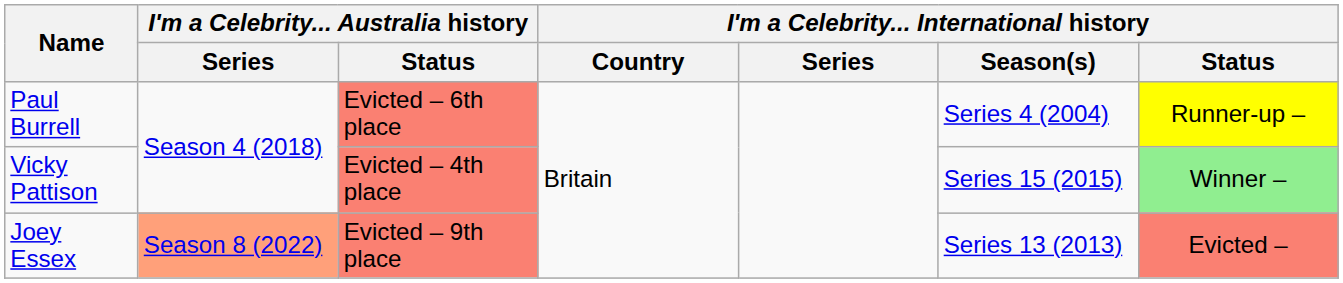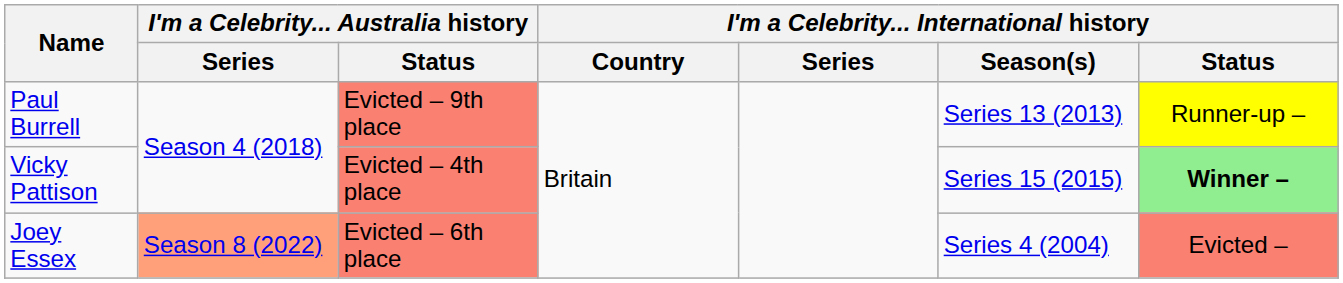 <table class="wikitable" style="width: 100%">
 <tr>
 <th rowspan="2" style="text-align:center">Name</th>
 <th colspan="2" style="text-align:center"><em>I'm a Celebrity... Australia</em> history</th>
 <th colspan="4" style="text-align:center"><em>I'm a Celebrity... International</em> history</th>
 </tr>
 <tr>
 <th style="text-align:center; width:15%;">Series</th>
 <th style="text-align:center; width:15%;">Status</th>
 <th style="text-align:center; width:15%;">Country</th>
 <th style="text-align:center; width:15%;">Series</th>
 <th style="text-align:center; width:15%;">Season(s)</th>
 <th style="text-align:center; width:15%;">Status</th>
 </tr>
 <tr>
 <td><a href='#'>Paul Burrell</a></td>
 <td rowspan="2"><a href='#'>Season 4 (2018)</a></td>
-<td bgcolor=salmon>Evicted – 6th place</td>
+<td bgcolor=salmon>Evicted – 9th place</td>
 <td rowspan="3">Britain</td>
 <td rowspan="3"><em></em></td>
-<td><a href='#'>Series 4 (2004)</a></td>
+<td><a href='#'>Series 13 (2013)</a></td>
 <td style="background:yellow; text-align:center">Runner-up – </td>
 </tr>
 <tr>
 <td><a href='#'>Vicky Pattison</a></td>
 <td bgcolor=salmon>Evicted – 4th place</td>
 <td><a href='#'>Series 15 (2015)</a></td>
-<td style="background:lightgreen; text-align:center">Winner – </td>
+<td style="background:lightgreen; text-align:center"><strong>Winner – </strong></td>
 </tr>
 <tr>
 <td><a href='#'>Joey Essex</a></td>
 <td style="background: lightsalmon;"><a href='#'>Season 8 (2022)</a></td>
-<td bgcolor=salmon>Evicted – 9th place</td>
-<td><a href='#'>Series 13 (2013)</a></td>
+<td bgcolor=salmon>Evicted – 6th place</td>
+<td><a href='#'>Series 4 (2004)</a></td>
 <td style="background:salmon; text-align:center">Evicted – </td>
 </tr>
 </table>
